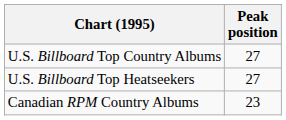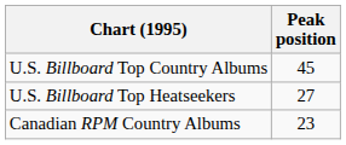 <table class="wikitable">
 <tr>
 <th>Chart (1995)</th>
 <th>Peak<br>position</th>
 </tr>
 <tr>
 <td>U.S. <em>Billboard</em> Top Country Albums</td>
-<td align="center">27</td>
+<td align="center">45</td>
 </tr>
 <tr>
 <td>U.S. <em>Billboard</em> Top Heatseekers</td>
 <td align="center">27</td>
 </tr>
 <tr>
 <td>Canadian <em>RPM</em> Country Albums</td>
 <td align="center">23</td>
 </tr>
 </table>
